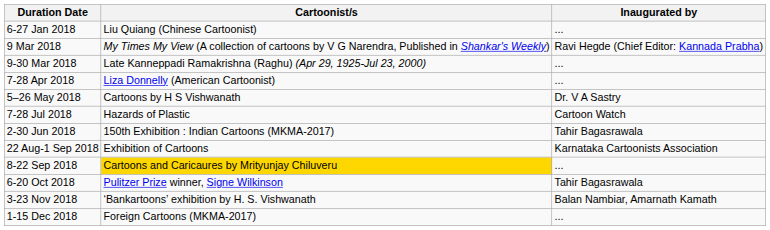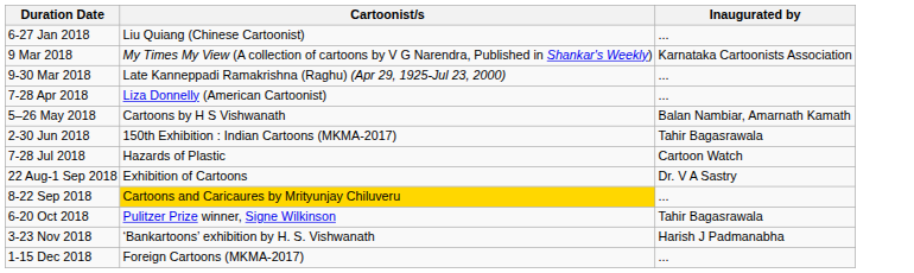 <table class="wikitable sortable">
 <tr>
 <th>Duration Date</th>
 <th>Cartoonist/s</th>
 <th>Inaugurated by</th>
 </tr>
 <tr>
 <td>6-27 Jan 2018</td>
 <td>Liu Quiang (Chinese Cartoonist) </td>
 <td>...</td>
 </tr>
 <tr>
 <td>9 Mar 2018</td>
 <td><em>My Times My View</em> (A collection of cartoons by V G Narendra, Published in <em><a href='#'>Shankar's Weekly</a></em>)</td>
-<td>Ravi Hegde (Chief Editor: <a href='#'>Kannada Prabha</a>)</td>
+<td>Karnataka Cartoonists Association</td>
 </tr>
 <tr>
 <td>9-30 Mar 2018</td>
 <td>Late Kanneppadi Ramakrishna (Raghu) <em>(Apr 29, 1925-Jul 23, 2000)</em></td>
 <td>...</td>
 </tr>
 <tr>
 <td>7-28 Apr 2018</td>
 <td><a href='#'>Liza Donnelly</a> (American Cartoonist)</td>
 <td>...</td>
 </tr>
 <tr>
 <td>5–26 May 2018</td>
 <td>Cartoons by H S Vishwanath </td>
-<td>Dr. V A Sastry</td>
+<td>Balan Nambiar, Amarnath Kamath</td>
+</tr>
+<tr>
+<td>2-30 Jun 2018</td>
+<td>150th Exhibition : Indian Cartoons (MKMA-2017)</td>
+<td>Tahir Bagasrawala</td>
 </tr>
 <tr>
 <td>7-28 Jul 2018</td>
 <td>Hazards of Plastic</td>
 <td>Cartoon Watch</td>
 </tr>
 <tr>
-<td>2-30 Jun 2018</td>
-<td>150th Exhibition : Indian Cartoons (MKMA-2017)</td>
-<td>Tahir Bagasrawala</td>
-</tr>
-<tr>
 <td>22 Aug-1 Sep 2018</td>
 <td>Exhibition of Cartoons </td>
-<td>Karnataka Cartoonists Association</td>
+<td>Dr. V A Sastry</td>
 </tr>
 <tr>
 <td>8-22 Sep 2018</td>
 <td style="background: gold;">Cartoons and Caricaures by Mrityunjay Chiluveru </td>
 <td>...</td>
 </tr>
 <tr>
 <td>6-20 Oct 2018</td>
 <td><a href='#'>Pulitzer Prize</a> winner, <a href='#'>Signe Wilkinson</a></td>
 <td>Tahir Bagasrawala</td>
 </tr>
 <tr>
 <td>3-23 Nov 2018</td>
 <td>‘Bankartoons’ exhibition by H. S. Vishwanath </td>
-<td>Balan Nambiar, Amarnath Kamath</td>
+<td>Harish J Padmanabha</td>
 </tr>
 <tr>
 <td>1-15 Dec 2018</td>
 <td>Foreign Cartoons (MKMA-2017)</td>
 <td>...</td>
 </tr>
 </table>
